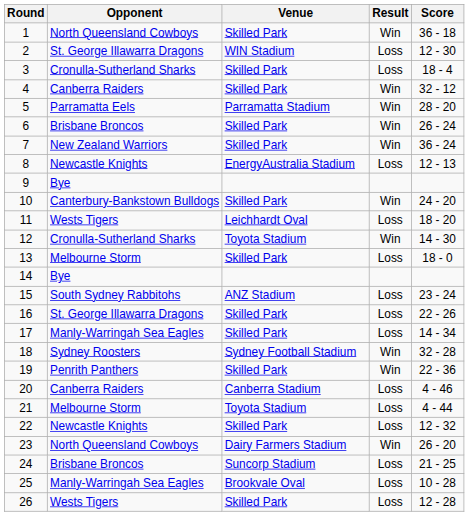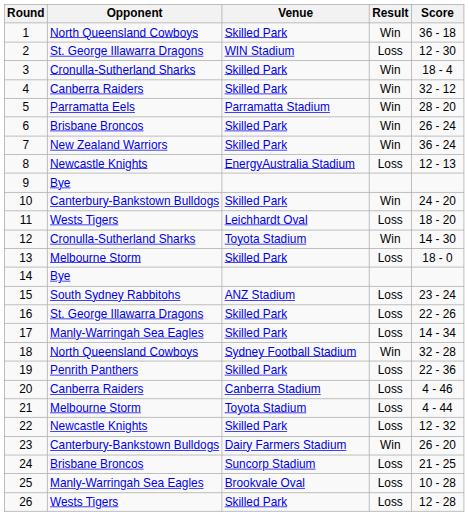 <table class="wikitable" style="text-align:center;">
 <tr>
 <th>Round</th>
 <th>Opponent</th>
 <th style="width:12em">Venue</th>
 <th>Result</th>
 <th style="width:4em">Score</th>
 </tr>
 <tr>
 <td>1</td>
 <td style="text-align:left;"> <a href='#'>North Queensland Cowboys</a></td>
 <td style="text-align:left;"><a href='#'>Skilled Park</a></td>
 <td>Win</td>
 <td>36 - 18</td>
 </tr>
 <tr>
 <td>2</td>
 <td style="text-align:left;"> <a href='#'>St. George Illawarra Dragons</a></td>
 <td style="text-align:left;"><a href='#'>WIN Stadium</a></td>
 <td>Loss</td>
 <td>12 - 30</td>
 </tr>
 <tr>
 <td>3</td>
 <td style="text-align:left;"> <a href='#'>Cronulla-Sutherland Sharks</a></td>
 <td style="text-align:left;"><a href='#'>Skilled Park</a></td>
-<td>Loss</td>
+<td>Win</td>
 <td>18 - 4</td>
 </tr>
 <tr>
 <td>4</td>
 <td style="text-align:left;"> <a href='#'>Canberra Raiders</a></td>
 <td style="text-align:left;"><a href='#'>Skilled Park</a></td>
 <td>Win</td>
 <td>32 - 12</td>
 </tr>
 <tr>
 <td>5</td>
 <td style="text-align:left;"> <a href='#'>Parramatta Eels</a></td>
 <td style="text-align:left;"><a href='#'>Parramatta Stadium</a></td>
 <td>Win</td>
 <td>28 - 20</td>
 </tr>
 <tr>
 <td>6</td>
 <td style="text-align:left;"> <a href='#'>Brisbane Broncos</a></td>
 <td style="text-align:left;"><a href='#'>Skilled Park</a></td>
 <td>Win</td>
 <td>26 - 24</td>
 </tr>
 <tr>
 <td>7</td>
 <td style="text-align:left;"> <a href='#'>New Zealand Warriors</a></td>
 <td style="text-align:left;"><a href='#'>Skilled Park</a></td>
 <td>Win</td>
 <td>36 - 24</td>
 </tr>
 <tr>
 <td>8</td>
 <td style="text-align:left;"> <a href='#'>Newcastle Knights</a></td>
 <td style="text-align:left;"><a href='#'>EnergyAustralia Stadium</a></td>
 <td>Loss</td>
 <td>12 - 13</td>
 </tr>
 <tr>
 <td>9</td>
 <td style="text-align:left;"><a href='#'>Bye</a></td>
 <td></td>
 <td></td>
 <td></td>
 </tr>
 <tr>
 <td>10</td>
 <td style="text-align:left;"> <a href='#'>Canterbury-Bankstown Bulldogs</a></td>
 <td style="text-align:left;"><a href='#'>Skilled Park</a></td>
 <td>Win</td>
 <td>24 - 20</td>
 </tr>
 <tr>
 <td>11</td>
 <td style="text-align:left;"> <a href='#'>Wests Tigers</a></td>
 <td style="text-align:left;"><a href='#'>Leichhardt Oval</a></td>
 <td>Loss</td>
 <td>18 - 20</td>
 </tr>
 <tr>
 <td>12</td>
 <td style="text-align:left;"> <a href='#'>Cronulla-Sutherland Sharks</a></td>
 <td style="text-align:left;"><a href='#'>Toyota Stadium</a></td>
 <td>Win</td>
 <td>14 - 30</td>
 </tr>
 <tr>
 <td>13</td>
 <td style="text-align:left;"> <a href='#'>Melbourne Storm</a></td>
 <td style="text-align:left;"><a href='#'>Skilled Park</a></td>
 <td>Loss</td>
 <td>18 - 0</td>
 </tr>
 <tr>
 <td>14</td>
 <td style="text-align:left;"><a href='#'>Bye</a></td>
 <td></td>
 <td></td>
 <td></td>
 </tr>
 <tr>
 <td>15</td>
 <td style="text-align:left;"> <a href='#'>South Sydney Rabbitohs</a></td>
 <td style="text-align:left;"><a href='#'>ANZ Stadium</a></td>
 <td>Loss</td>
 <td>23 - 24</td>
 </tr>
 <tr>
 <td>16</td>
 <td style="text-align:left;"> <a href='#'>St. George Illawarra Dragons</a></td>
 <td style="text-align:left;"><a href='#'>Skilled Park</a></td>
 <td>Loss</td>
 <td>22 - 26</td>
 </tr>
 <tr>
 <td>17</td>
 <td style="text-align:left;"> <a href='#'>Manly-Warringah Sea Eagles</a></td>
 <td style="text-align:left;"><a href='#'>Skilled Park</a></td>
 <td>Loss</td>
 <td>14 - 34</td>
 </tr>
 <tr>
 <td>18</td>
-<td style="text-align:left;"> <a href='#'>Sydney Roosters</a></td>
+<td style="text-align:left;"> <a href='#'>North Queensland Cowboys</a></td>
 <td style="text-align:left;"><a href='#'>Sydney Football Stadium</a></td>
 <td>Win</td>
 <td>32 - 28</td>
 </tr>
 <tr>
 <td>19</td>
 <td style="text-align:left;"> <a href='#'>Penrith Panthers</a></td>
 <td style="text-align:left;"><a href='#'>Skilled Park</a></td>
-<td>Win</td>
+<td>Loss</td>
 <td>22 - 36</td>
 </tr>
 <tr>
 <td>20</td>
 <td style="text-align:left;"> <a href='#'>Canberra Raiders</a></td>
 <td style="text-align:left;"><a href='#'>Canberra Stadium</a></td>
 <td>Loss</td>
 <td>4 - 46</td>
 </tr>
 <tr>
 <td>21</td>
 <td style="text-align:left;"> <a href='#'>Melbourne Storm</a></td>
 <td style="text-align:left;"><a href='#'>Toyota Stadium</a></td>
 <td>Loss</td>
 <td>4 - 44</td>
 </tr>
 <tr>
 <td>22</td>
 <td style="text-align:left;"> <a href='#'>Newcastle Knights</a></td>
 <td style="text-align:left;"><a href='#'>Skilled Park</a></td>
 <td>Loss</td>
 <td>12 - 32</td>
 </tr>
 <tr>
 <td>23</td>
-<td style="text-align:left;"> <a href='#'>North Queensland Cowboys</a></td>
+<td style="text-align:left;"> <a href='#'>Canterbury-Bankstown Bulldogs</a></td>
 <td style="text-align:left;"><a href='#'>Dairy Farmers Stadium</a></td>
 <td>Win</td>
 <td>26 - 20</td>
 </tr>
 <tr>
 <td>24</td>
 <td style="text-align:left;"> <a href='#'>Brisbane Broncos</a></td>
 <td style="text-align:left;"><a href='#'>Suncorp Stadium</a></td>
 <td>Loss</td>
 <td>21 - 25</td>
 </tr>
 <tr>
 <td>25</td>
 <td style="text-align:left;"> <a href='#'>Manly-Warringah Sea Eagles</a></td>
 <td style="text-align:left;"><a href='#'>Brookvale Oval</a></td>
 <td>Loss</td>
 <td>10 - 28</td>
 </tr>
 <tr>
 <td>26</td>
 <td style="text-align:left;"> <a href='#'>Wests Tigers</a></td>
 <td style="text-align:left;"><a href='#'>Skilled Park</a></td>
 <td>Loss</td>
 <td>12 - 28</td>
 </tr>
 </table>
